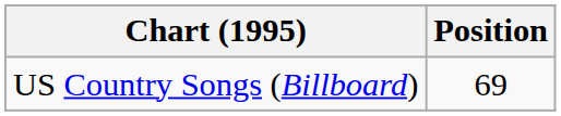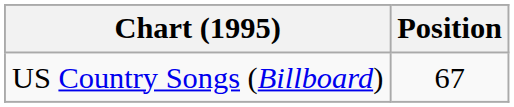 <table class="wikitable sortable">
 <tr>
 <th scope="col">Chart (1995)</th>
 <th scope="col">Position</th>
 </tr>
 <tr>
 <td>US <a href='#'>Country Songs</a> (<em><a href='#'>Billboard</a></em>)</td>
-<td align="center">69</td>
+<td align="center">67</td>
 </tr>
 </table>
